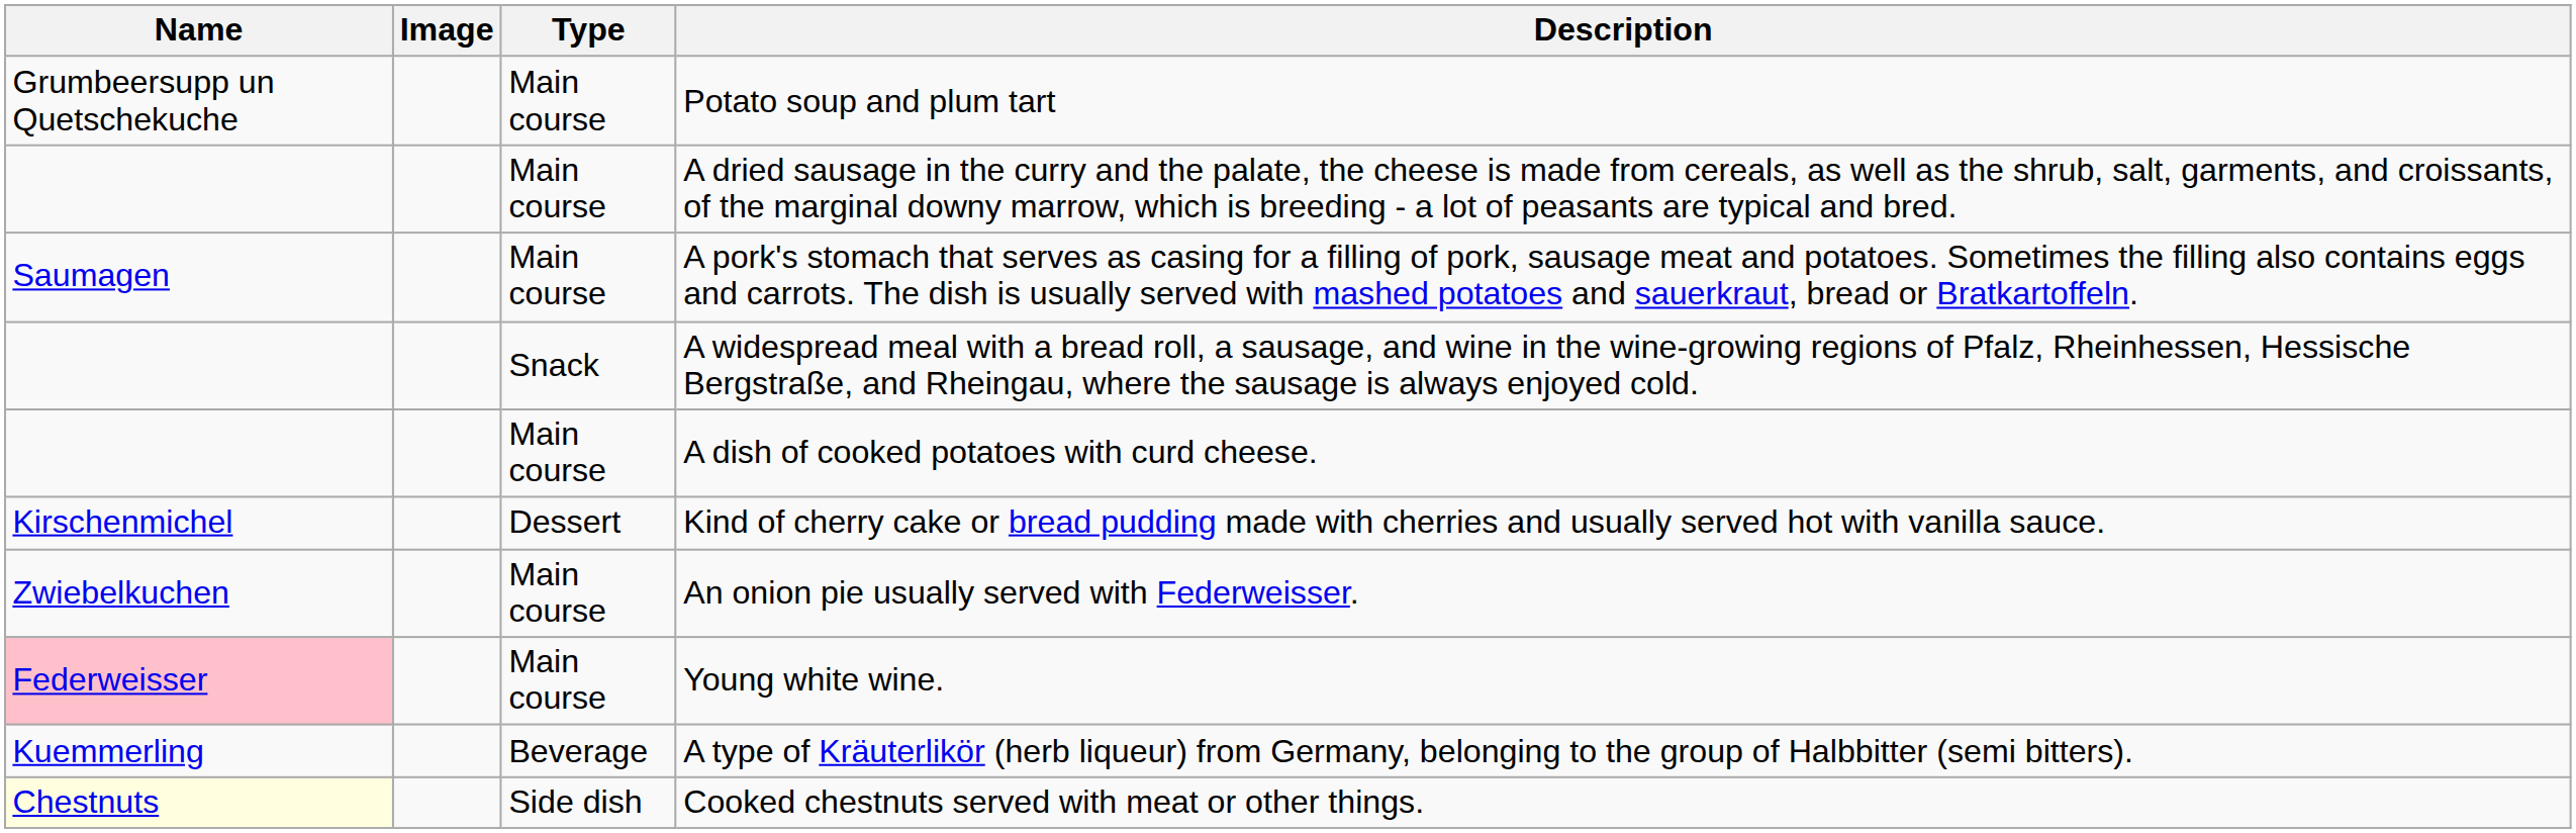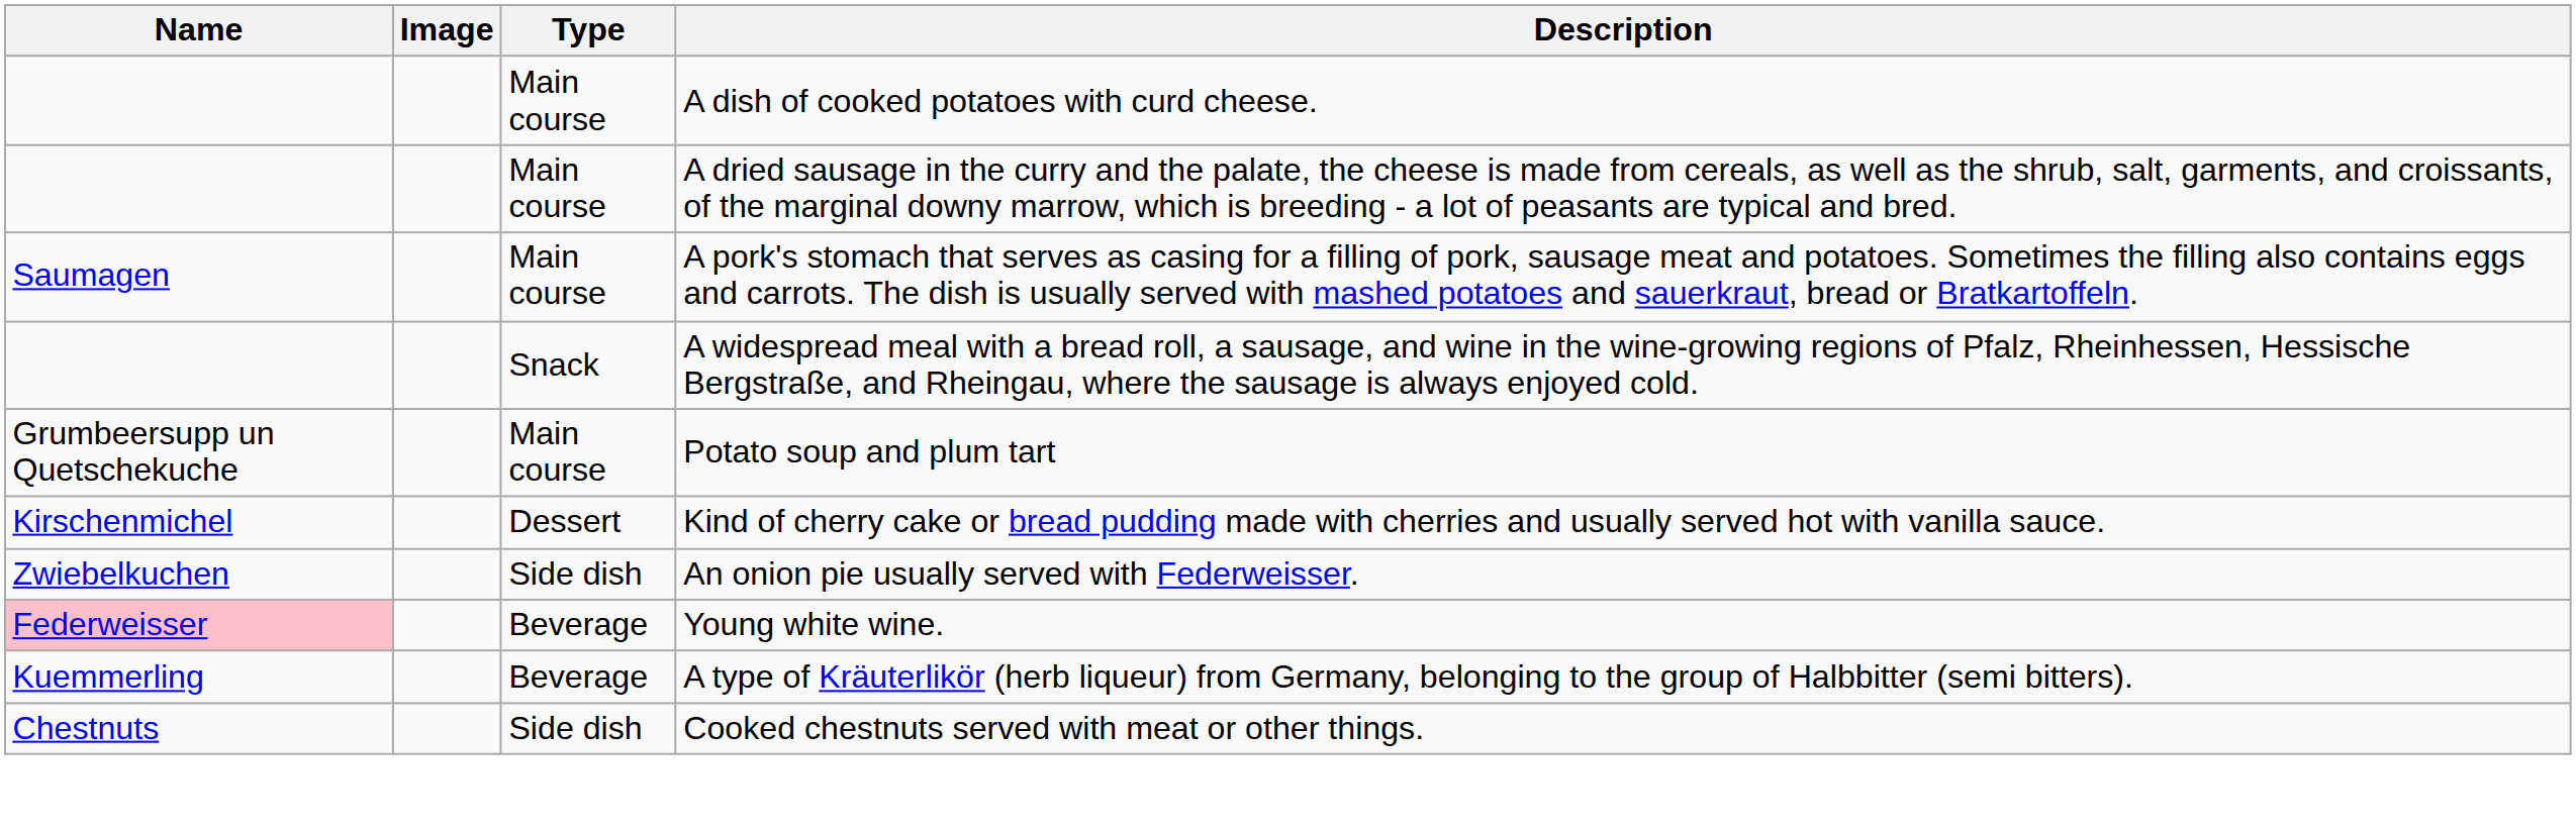 <table class="wikitable sortable" style="width:100%;">
 <tr>
 <th>Name</th>
 <th>Image</th>
 <th>Type</th>
 <th>Description</th>
 </tr>
 <tr>
-<td>Grumbeersupp un Quetschekuche</td>
+<td></td>
 <td></td>
 <td>Main course</td>
-<td>Potato soup and plum tart</td>
+<td>A dish of cooked potatoes with curd cheese.</td>
 </tr>
 <tr>
 <td></td>
 <td></td>
 <td>Main course</td>
 <td>A dried sausage in the curry and the palate, the cheese is made from cereals, as well as the shrub, salt, garments, and croissants, of the marginal downy marrow, which is breeding - a lot of peasants are typical and bred.</td>
 </tr>
 <tr>
 <td><a href='#'>Saumagen</a></td>
 <td></td>
 <td>Main course</td>
 <td>A pork's stomach that serves as casing for a filling of pork, sausage meat and potatoes. Sometimes the filling also contains eggs and carrots. The dish is usually served with <a href='#'>mashed potatoes</a> and <a href='#'>sauerkraut</a>, bread or <a href='#'>Bratkartoffeln</a>.</td>
 </tr>
 <tr>
 <td></td>
 <td></td>
 <td>Snack</td>
 <td>A widespread meal with a bread roll, a sausage, and wine in the wine-growing regions of Pfalz, Rheinhessen, Hessische Bergstraße, and Rheingau, where the sausage is always enjoyed cold.</td>
 </tr>
 <tr>
-<td></td>
+<td>Grumbeersupp un Quetschekuche</td>
 <td></td>
 <td>Main course</td>
-<td>A dish of cooked potatoes with curd cheese.</td>
+<td>Potato soup and plum tart</td>
 </tr>
 <tr>
 <td><a href='#'>Kirschenmichel</a></td>
 <td></td>
 <td>Dessert</td>
 <td>Kind of cherry cake or <a href='#'>bread pudding</a> made with cherries and usually served hot with vanilla sauce.</td>
 </tr>
 <tr>
 <td><a href='#'>Zwiebelkuchen</a></td>
 <td></td>
-<td>Main course</td>
+<td>Side dish</td>
 <td>An onion pie usually served with <a href='#'>Federweisser</a>.</td>
 </tr>
 <tr>
 <td style="background: pink;"><a href='#'>Federweisser</a></td>
 <td></td>
-<td>Main course</td>
+<td>Beverage</td>
 <td>Young white wine.</td>
 </tr>
 <tr>
 <td><a href='#'>Kuemmerling</a></td>
 <td></td>
 <td>Beverage</td>
 <td>A type of <a href='#'>Kräuterlikör</a> (herb liqueur) from Germany, belonging to the group of Halbbitter (semi bitters).</td>
 </tr>
 <tr>
-<td style="background: lightyellow;"><a href='#'>Chestnuts</a></td>
+<td><a href='#'>Chestnuts</a></td>
 <td></td>
 <td>Side dish</td>
 <td>Cooked chestnuts served with meat or other things.</td>
 </tr>
 </table>
